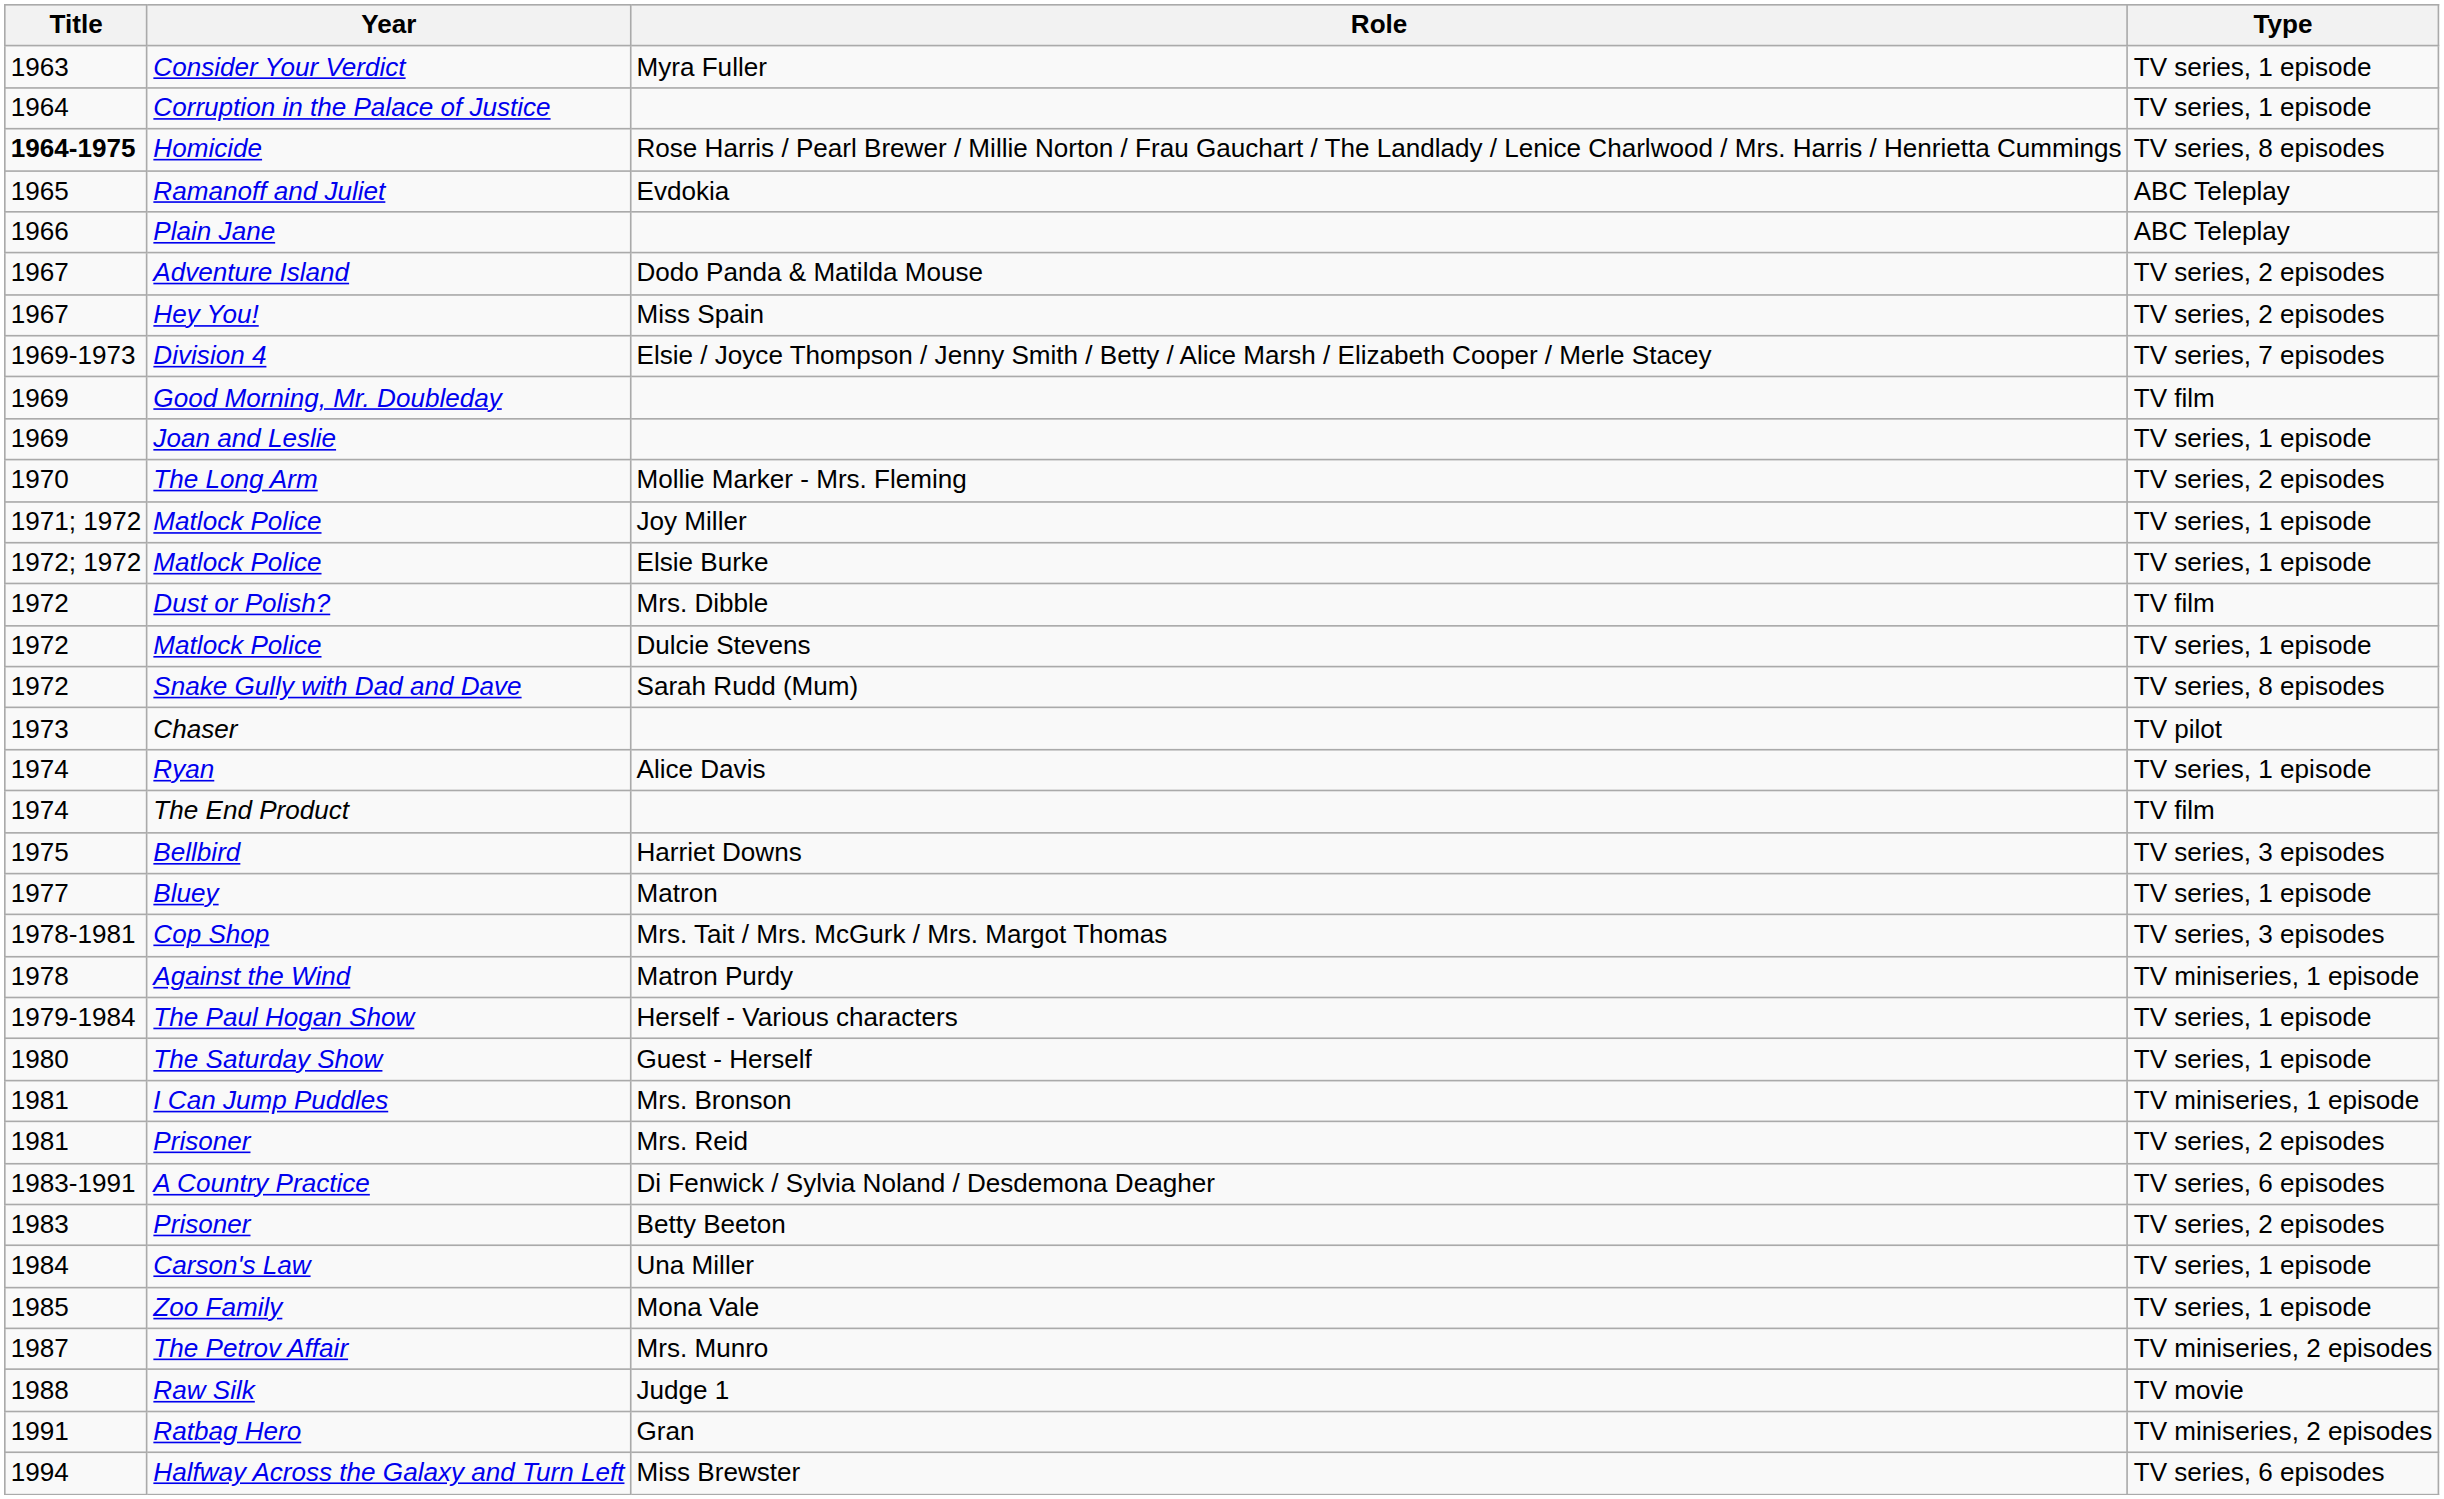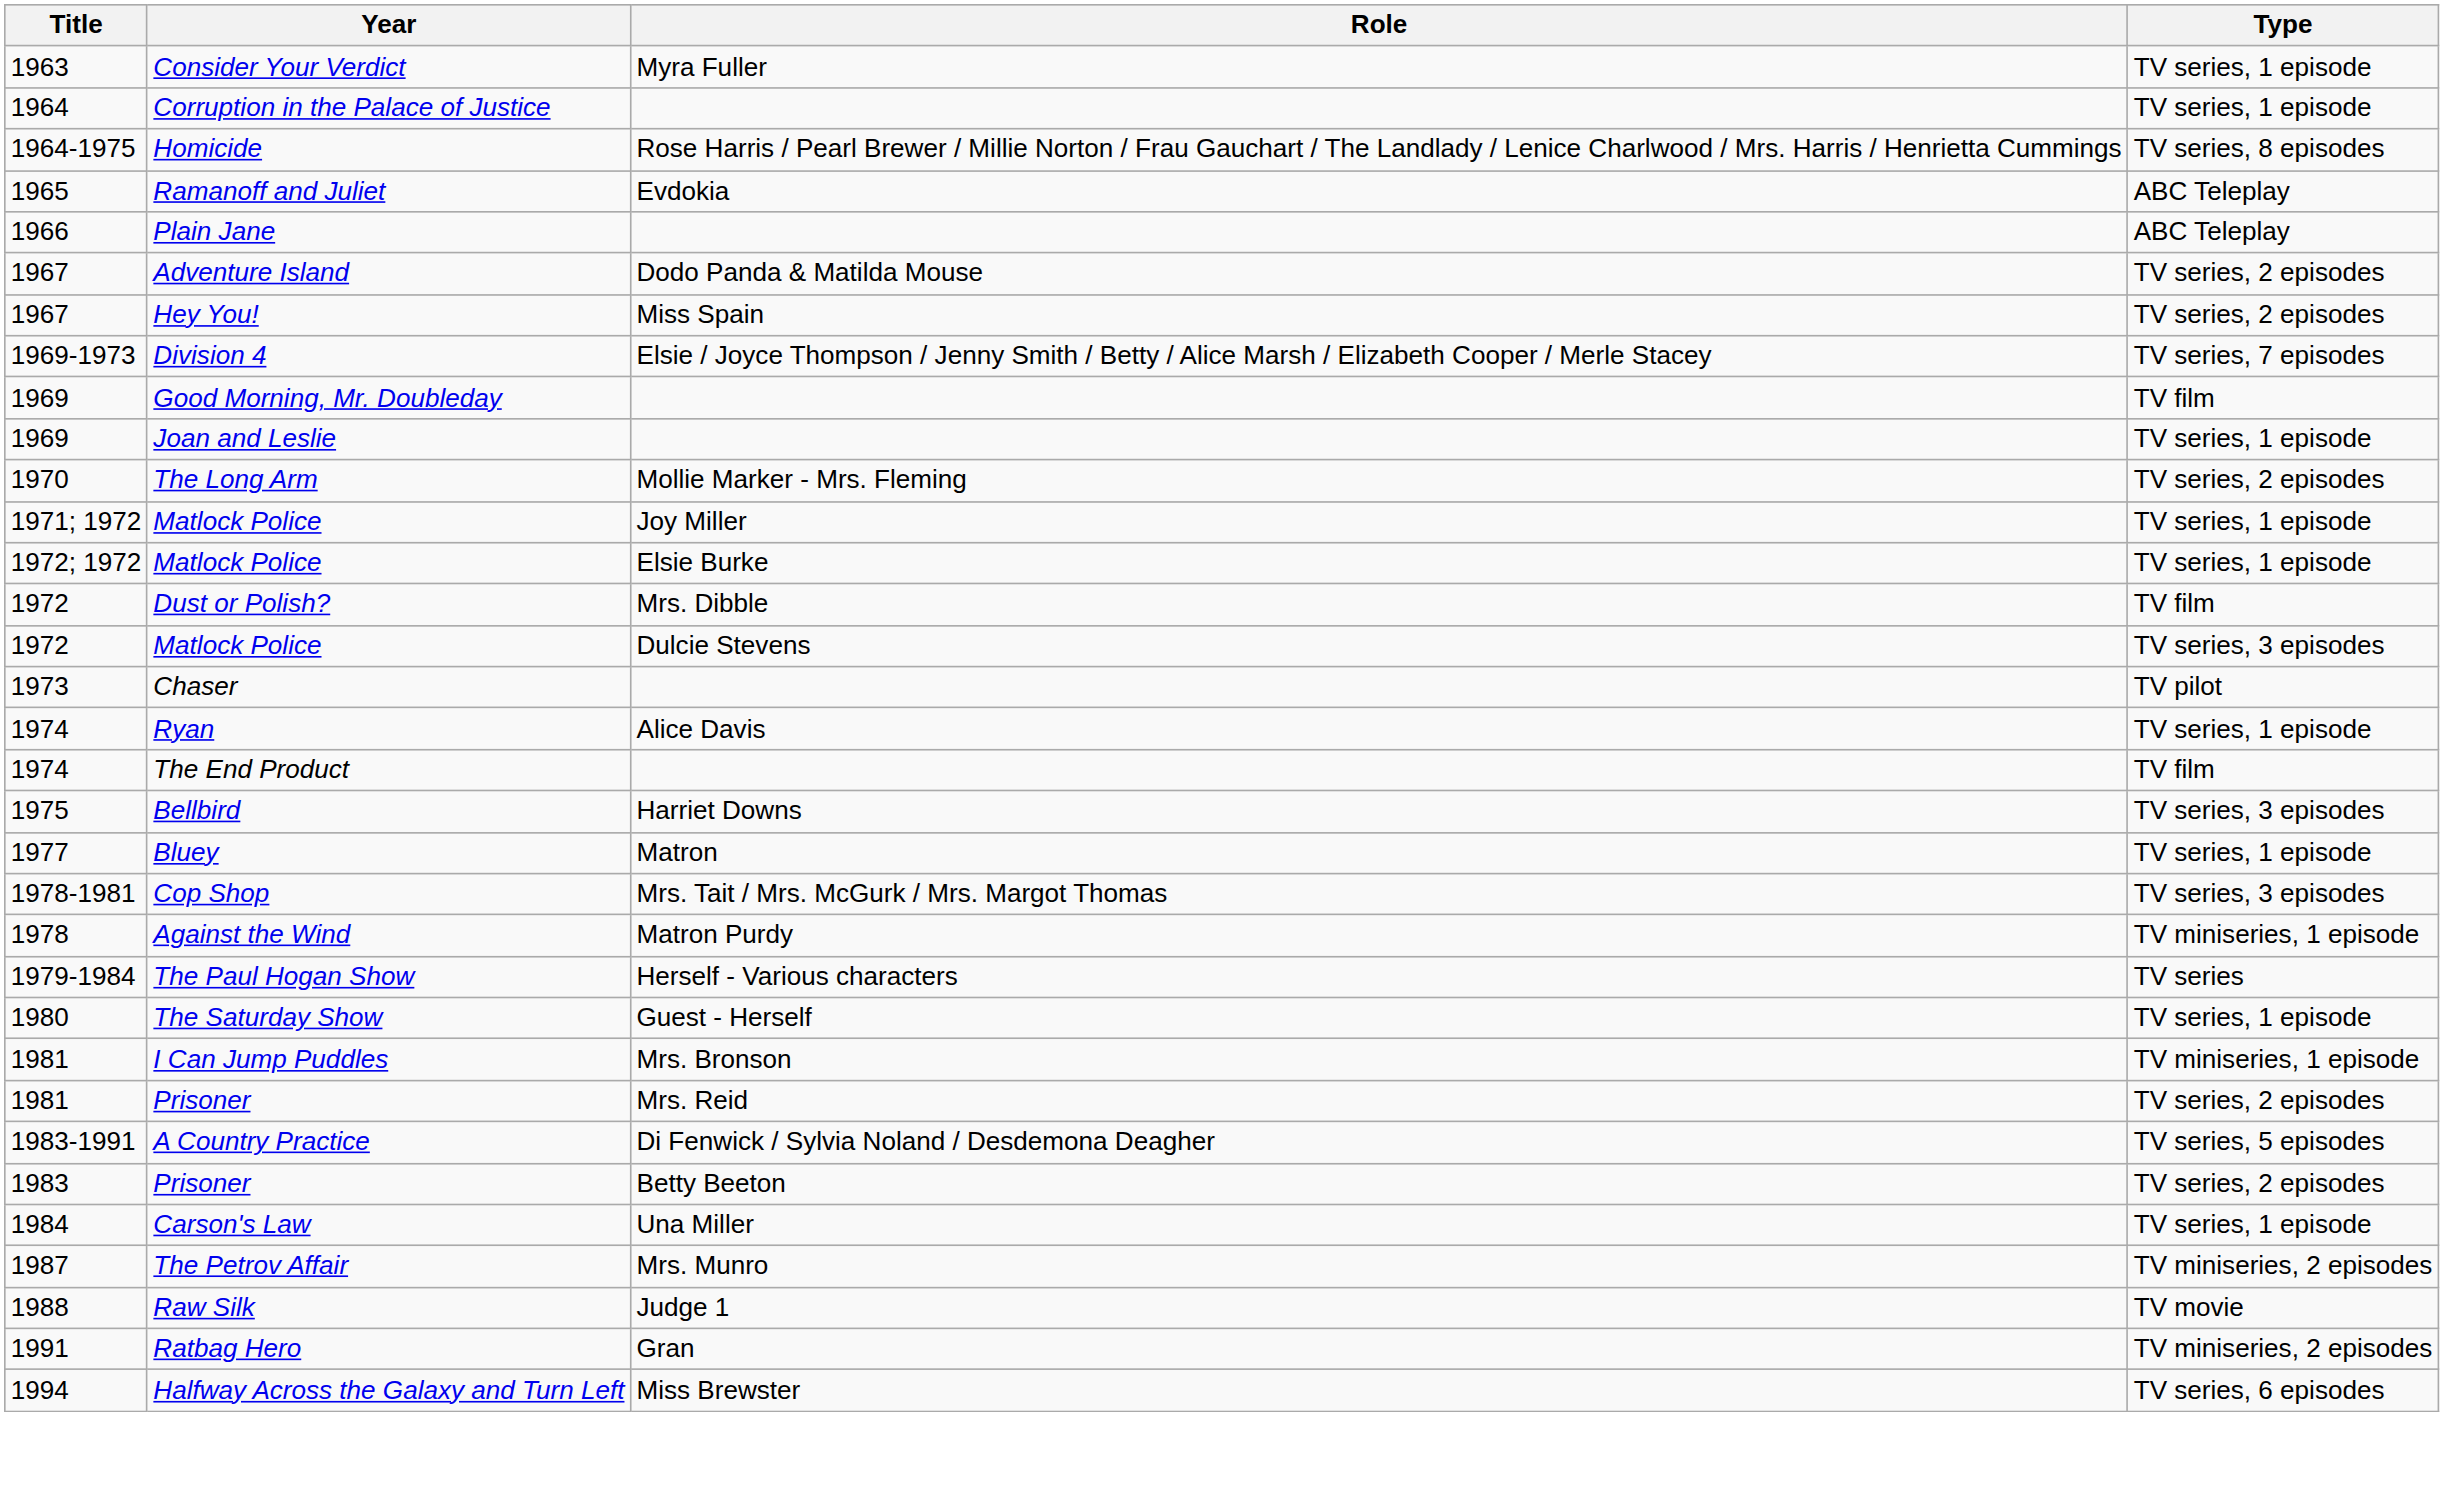 <table class="wikitable">
 <tr>
 <th>Title</th>
 <th>Year</th>
 <th>Role</th>
 <th>Type</th>
 </tr>
 <tr>
 <td>1963</td>
 <td><em><a href='#'>Consider Your Verdict</a></em></td>
 <td>Myra Fuller</td>
 <td>TV series, 1 episode</td>
 </tr>
 <tr>
 <td>1964</td>
 <td><em><a href='#'>Corruption in the Palace of Justice</a></em></td>
 <td></td>
 <td>TV series, 1 episode</td>
 </tr>
 <tr>
-<td><strong>1964-1975</strong></td>
+<td>1964-1975</td>
 <td><em><a href='#'>Homicide</a></em></td>
 <td>Rose Harris / Pearl Brewer / Millie Norton / Frau Gauchart / The Landlady / Lenice Charlwood / Mrs. Harris / Henrietta Cummings</td>
 <td>TV series, 8 episodes</td>
 </tr>
 <tr>
 <td>1965</td>
 <td><em><a href='#'>Ramanoff and Juliet</a></em></td>
 <td>Evdokia</td>
 <td>ABC Teleplay</td>
 </tr>
 <tr>
 <td>1966</td>
 <td><em><a href='#'>Plain Jane</a></em></td>
 <td></td>
 <td>ABC Teleplay</td>
 </tr>
 <tr>
 <td>1967</td>
 <td><em><a href='#'>Adventure Island</a></em></td>
 <td>Dodo Panda & Matilda Mouse</td>
 <td>TV series, 2 episodes</td>
 </tr>
 <tr>
 <td>1967</td>
 <td><em><a href='#'>Hey You!</a></em></td>
 <td>Miss Spain</td>
 <td>TV series, 2 episodes</td>
 </tr>
 <tr>
 <td>1969-1973</td>
 <td><em><a href='#'>Division 4</a></em></td>
 <td>Elsie / Joyce Thompson / Jenny Smith / Betty / Alice Marsh / Elizabeth Cooper / Merle Stacey</td>
 <td>TV series, 7 episodes</td>
 </tr>
 <tr>
 <td>1969</td>
 <td><em><a href='#'>Good Morning, Mr. Doubleday</a></em></td>
 <td></td>
 <td>TV film</td>
 </tr>
 <tr>
 <td>1969</td>
 <td><em><a href='#'>Joan and Leslie</a></em></td>
 <td></td>
 <td>TV series, 1 episode</td>
 </tr>
 <tr>
 <td>1970</td>
 <td><em><a href='#'>The Long Arm</a></em></td>
 <td>Mollie Marker - Mrs. Fleming</td>
 <td>TV series, 2 episodes</td>
 </tr>
 <tr>
 <td>1971; 1972</td>
 <td><em><a href='#'>Matlock Police</a></em></td>
 <td>Joy Miller</td>
 <td>TV series, 1 episode</td>
 </tr>
 <tr>
 <td>1972; 1972</td>
 <td><em><a href='#'>Matlock Police</a></em></td>
 <td>Elsie Burke</td>
 <td>TV series, 1 episode</td>
 </tr>
 <tr>
 <td>1972</td>
 <td><em><a href='#'>Dust or Polish?</a></em></td>
 <td>Mrs. Dibble</td>
 <td>TV film</td>
 </tr>
 <tr>
 <td>1972</td>
 <td><em><a href='#'>Matlock Police</a></em></td>
 <td>Dulcie Stevens</td>
-<td>TV series, 1 episode</td>
-</tr>
-<tr>
-<td>1972</td>
-<td><em><a href='#'>Snake Gully with Dad and Dave</a></em></td>
-<td>Sarah Rudd (Mum)</td>
-<td>TV series, 8 episodes</td>
+<td>TV series, 3 episodes</td>
 </tr>
 <tr>
 <td>1973</td>
 <td><em>Chaser</em></td>
 <td></td>
 <td>TV pilot</td>
 </tr>
 <tr>
 <td>1974</td>
 <td><em><a href='#'>Ryan</a></em></td>
 <td>Alice Davis</td>
 <td>TV series, 1 episode</td>
 </tr>
 <tr>
 <td>1974</td>
 <td><em>The End Product</em></td>
 <td></td>
 <td>TV film</td>
 </tr>
 <tr>
 <td>1975</td>
 <td><em><a href='#'>Bellbird</a></em></td>
 <td>Harriet Downs</td>
 <td>TV series, 3 episodes</td>
 </tr>
 <tr>
 <td>1977</td>
 <td><em><a href='#'>Bluey</a></em></td>
 <td>Matron</td>
 <td>TV series, 1 episode</td>
 </tr>
 <tr>
 <td>1978-1981</td>
 <td><em><a href='#'>Cop Shop</a></em></td>
 <td>Mrs. Tait / Mrs. McGurk / Mrs. Margot Thomas</td>
 <td>TV series, 3 episodes</td>
 </tr>
 <tr>
 <td>1978</td>
 <td><em><a href='#'>Against the Wind</a></em></td>
 <td>Matron Purdy</td>
 <td>TV miniseries, 1 episode</td>
 </tr>
 <tr>
 <td>1979-1984</td>
 <td><em><a href='#'>The Paul Hogan Show</a></em></td>
 <td>Herself - Various characters</td>
-<td>TV series, 1 episode</td>
+<td>TV series</td>
 </tr>
 <tr>
 <td>1980</td>
 <td><em><a href='#'>The Saturday Show</a></em></td>
 <td>Guest - Herself</td>
 <td>TV series, 1 episode</td>
 </tr>
 <tr>
 <td>1981</td>
 <td><em><a href='#'>I Can Jump Puddles</a></em></td>
 <td>Mrs. Bronson</td>
 <td>TV miniseries, 1 episode</td>
 </tr>
 <tr>
 <td>1981</td>
 <td><em><a href='#'>Prisoner</a></em></td>
 <td>Mrs. Reid</td>
 <td>TV series, 2 episodes</td>
 </tr>
 <tr>
 <td>1983-1991</td>
 <td><em><a href='#'>A Country Practice</a></em></td>
 <td>Di Fenwick / Sylvia Noland / Desdemona Deagher</td>
-<td>TV series, 6 episodes</td>
+<td>TV series, 5 episodes</td>
 </tr>
 <tr>
 <td>1983</td>
 <td><em><a href='#'>Prisoner</a></em></td>
 <td>Betty Beeton</td>
 <td>TV series, 2 episodes</td>
 </tr>
 <tr>
 <td>1984</td>
 <td><em><a href='#'>Carson's Law</a></em></td>
 <td>Una Miller</td>
-<td>TV series, 1 episode</td>
-</tr>
-<tr>
-<td>1985</td>
-<td><em><a href='#'>Zoo Family</a></em></td>
-<td>Mona Vale</td>
 <td>TV series, 1 episode</td>
 </tr>
 <tr>
 <td>1987</td>
 <td><em><a href='#'>The Petrov Affair</a></em></td>
 <td>Mrs. Munro</td>
 <td>TV miniseries, 2 episodes</td>
 </tr>
 <tr>
 <td>1988</td>
 <td><em><a href='#'>Raw Silk</a></em></td>
 <td>Judge 1</td>
 <td>TV movie</td>
 </tr>
 <tr>
 <td>1991</td>
 <td><em><a href='#'>Ratbag Hero</a></em></td>
 <td>Gran</td>
 <td>TV miniseries, 2 episodes</td>
 </tr>
 <tr>
 <td>1994</td>
 <td><em><a href='#'>Halfway Across the Galaxy and Turn Left</a></em></td>
 <td>Miss Brewster</td>
 <td>TV series, 6 episodes</td>
 </tr>
 </table>
